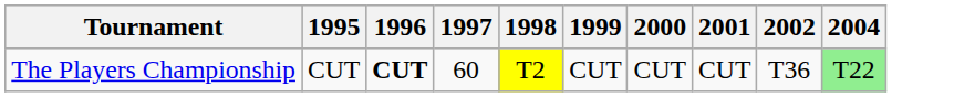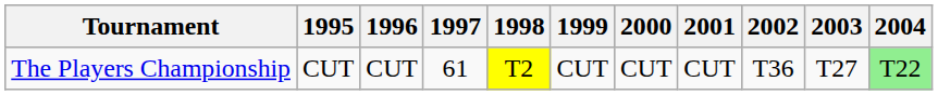 <table class="wikitable" style="font-size:95%;text-align:center;">
 <tr>
 <th>Tournament</th>
 <th>1995</th>
 <th>1996</th>
 <th>1997</th>
 <th>1998</th>
 <th>1999</th>
 <th>2000</th>
 <th>2001</th>
 <th>2002</th>
+<th>2003</th>
 <th>2004</th>
 </tr>
 <tr>
 <td align=left><a href='#'>The Players Championship</a></td>
 <td>CUT</td>
-<td><strong>CUT</strong></td>
-<td>60</td>
+<td>CUT</td>
+<td>61</td>
 <td style="background:yellow;">T2</td>
 <td>CUT</td>
 <td>CUT</td>
 <td>CUT</td>
 <td>T36</td>
+<td>T27</td>
 <td style="background: lightgreen;">T22</td>
 </tr>
 </table>
